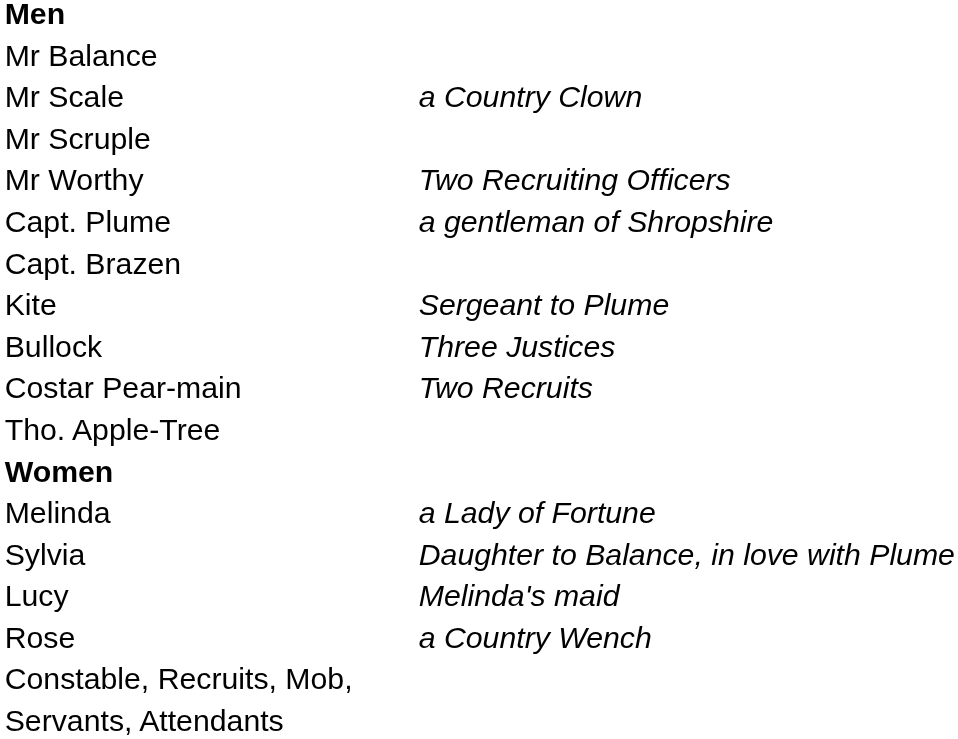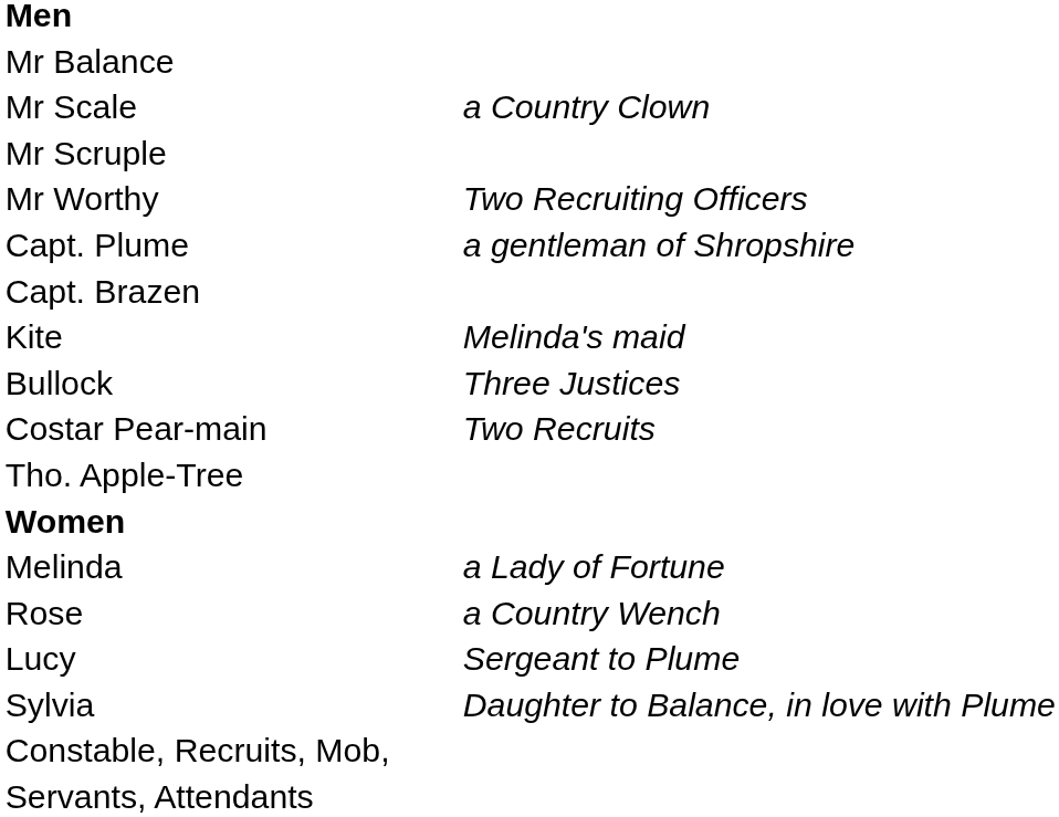 <table>
 <tr>
 <td><strong>Men</strong></td>
 <td></td>
 </tr>
 <tr>
 <td>Mr Balance</td>
 <td></td>
 </tr>
 <tr>
 <td>Mr Scale</td>
 <td style="padding-left: 2em"><em>a Country Clown</em></td>
 </tr>
 <tr>
 <td>Mr Scruple</td>
 </tr>
 <tr>
 <td>Mr Worthy</td>
 <td style="padding-left: 2em"><em>Two Recruiting Officers</em></td>
 </tr>
 <tr>
 <td>Capt. Plume</td>
 <td style="padding-left: 2em"><em>a gentleman of Shropshire</em></td>
 </tr>
 <tr>
 <td>Capt. Brazen</td>
 <td></td>
 </tr>
 <tr>
 <td>Kite</td>
-<td style="padding-left: 2em"><em>Sergeant to Plume</em></td>
+<td style="padding-left: 2em"><em>Melinda's maid</em></td>
 </tr>
 <tr>
 <td>Bullock</td>
 <td style="padding-left: 2em"><em>Three Justices</em></td>
 </tr>
 <tr>
 <td>Costar Pear-main</td>
 <td style="padding-left: 2em"><em>Two Recruits</em></td>
 </tr>
 <tr>
 <td>Tho. Apple-Tree</td>
 <td style="padding-left: 2em"></td>
 </tr>
 <tr>
 <td><strong>Women</strong></td>
 <td></td>
 </tr>
 <tr>
 <td>Melinda</td>
 <td style="padding-left: 2em"><em>a Lady of Fortune</em></td>
 </tr>
 <tr>
-<td>Sylvia</td>
-<td style="padding-left: 2em"><em>Daughter to Balance, in love with Plume</em></td>
+<td>Rose</td>
+<td style="padding-left: 2em"><em>a Country Wench</em></td>
 </tr>
 <tr>
 <td>Lucy</td>
-<td style="padding-left: 2em"><em>Melinda's maid</em></td>
+<td style="padding-left: 2em"><em>Sergeant to Plume</em></td>
 </tr>
 <tr>
-<td>Rose</td>
-<td style="padding-left: 2em"><em>a Country Wench</em></td>
+<td>Sylvia</td>
+<td style="padding-left: 2em"><em>Daughter to Balance, in love with Plume</em></td>
 </tr>
 <tr>
 <td>Constable, Recruits, Mob,</td>
 </tr>
 <tr>
 <td>Servants, Attendants</td>
 </tr>
 </table>
